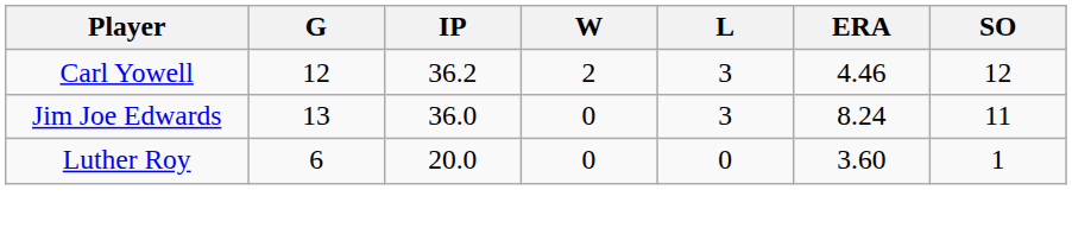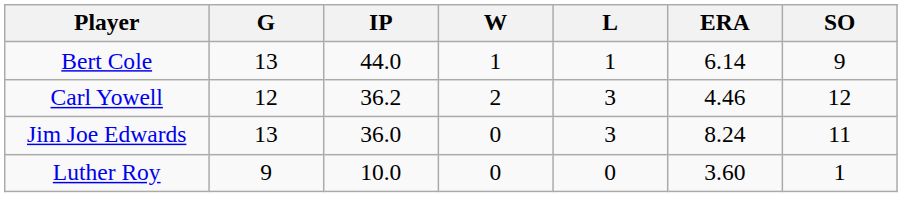 <table class="wikitable sortable">
 <tr>
 <th bgcolor="#DDDDFF" width="16%">Player</th>
 <th bgcolor="#DDDDFF" width="9%">G</th>
 <th bgcolor="#DDDDFF" width="9%">IP</th>
 <th bgcolor="#DDDDFF" width="9%">W</th>
 <th bgcolor="#DDDDFF" width="9%">L</th>
 <th bgcolor="#DDDDFF" width="9%">ERA</th>
 <th bgcolor="#DDDDFF" width="9%">SO</th>
+</tr>
+<tr align="center">
+<td><a href='#'>Bert Cole</a></td>
+<td>13</td>
+<td>44.0</td>
+<td>1</td>
+<td>1</td>
+<td>6.14</td>
+<td>9</td>
 </tr>
 <tr align=center>
 <td><a href='#'>Carl Yowell</a></td>
 <td>12</td>
 <td>36.2</td>
 <td>2</td>
 <td>3</td>
 <td>4.46</td>
 <td>12</td>
 </tr>
 <tr align=center>
 <td><a href='#'>Jim Joe Edwards</a></td>
 <td>13</td>
 <td>36.0</td>
 <td>0</td>
 <td>3</td>
 <td>8.24</td>
 <td>11</td>
 </tr>
 <tr align=center>
 <td><a href='#'>Luther Roy</a></td>
-<td>6</td>
-<td>20.0</td>
+<td>9</td>
+<td>10.0</td>
 <td>0</td>
 <td>0</td>
 <td>3.60</td>
 <td>1</td>
 </tr>
 </table>
